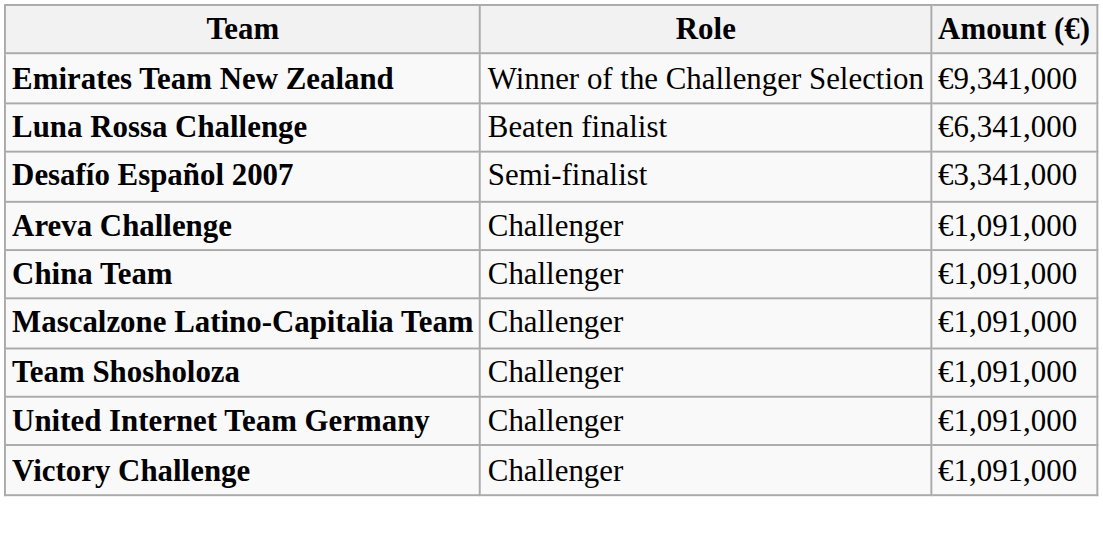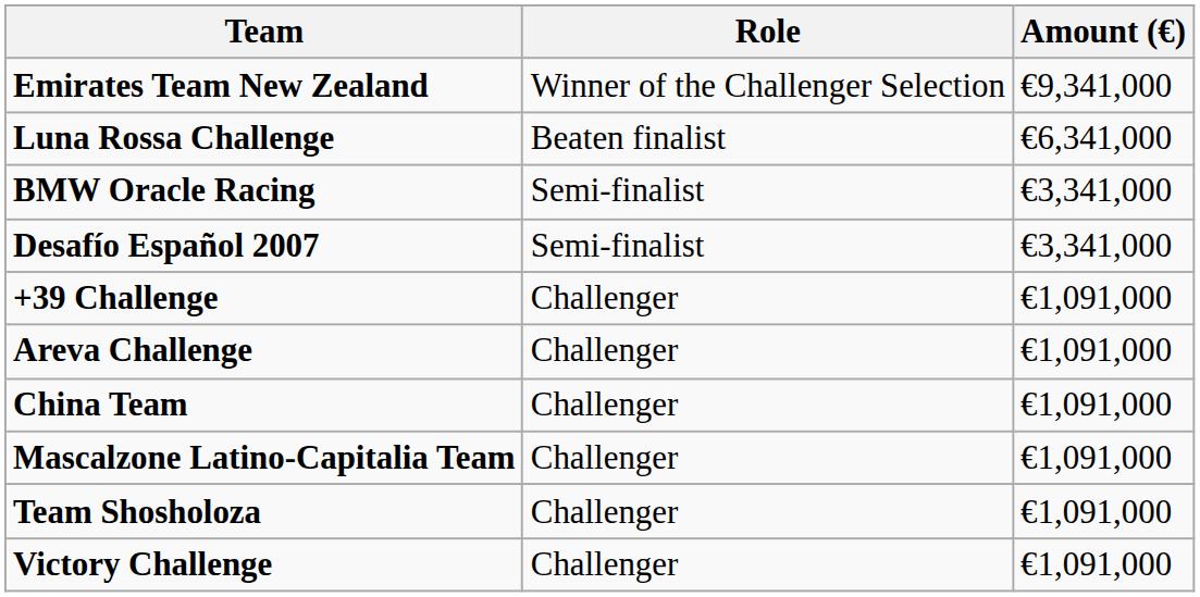 <table class="wikitable">
 <tr>
 <th>Team</th>
 <th>Role</th>
 <th>Amount (€)</th>
 </tr>
 <tr>
 <td><strong>Emirates Team New Zealand</strong></td>
 <td>Winner of the Challenger Selection</td>
 <td>€9,341,000</td>
 </tr>
 <tr>
 <td><strong>Luna Rossa Challenge</strong></td>
 <td>Beaten finalist</td>
 <td>€6,341,000</td>
 </tr>
 <tr>
+<td><strong>BMW Oracle Racing</strong></td>
+<td>Semi-finalist</td>
+<td>€3,341,000</td>
+</tr>
+<tr>
 <td><strong>Desafío Español 2007</strong></td>
 <td>Semi-finalist</td>
 <td>€3,341,000</td>
+</tr>
+<tr>
+<td><strong>+39 Challenge</strong></td>
+<td>Challenger</td>
+<td>€1,091,000</td>
 </tr>
 <tr>
 <td><strong>Areva Challenge</strong></td>
 <td>Challenger</td>
 <td>€1,091,000</td>
 </tr>
 <tr>
 <td><strong>China Team</strong></td>
 <td>Challenger</td>
 <td>€1,091,000</td>
 </tr>
 <tr>
 <td><strong>Mascalzone Latino-Capitalia Team</strong></td>
 <td>Challenger</td>
 <td>€1,091,000</td>
 </tr>
 <tr>
 <td><strong>Team Shosholoza</strong></td>
 <td>Challenger</td>
 <td>€1,091,000</td>
 </tr>
 <tr>
-<td><strong>United Internet Team Germany</strong></td>
-<td>Challenger</td>
-<td>€1,091,000</td>
-</tr>
-<tr>
 <td><strong>Victory Challenge</strong></td>
 <td>Challenger</td>
 <td>€1,091,000</td>
 </tr>
 </table>
